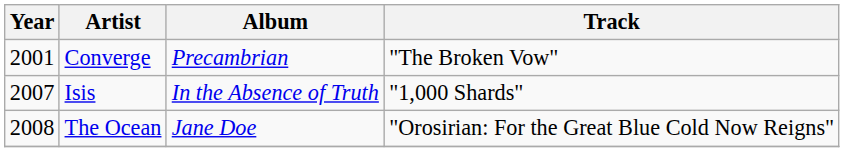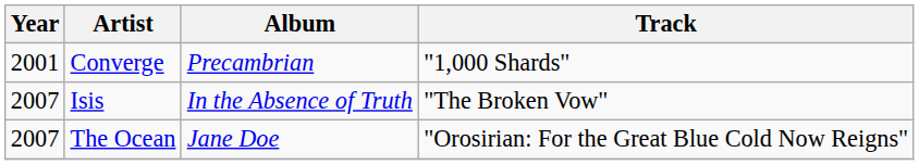 <table class="wikitable">
 <tr>
 <th>Year</th>
 <th>Artist</th>
 <th>Album</th>
 <th>Track</th>
 </tr>
 <tr>
 <td>2001</td>
 <td><a href='#'>Converge</a></td>
 <td><em><a href='#'>Precambrian</a></em></td>
-<td>"The Broken Vow"</td>
+<td>"1,000 Shards"</td>
 </tr>
 <tr>
 <td>2007</td>
 <td><a href='#'>Isis</a></td>
 <td><em><a href='#'>In the Absence of Truth</a></em></td>
-<td>"1,000 Shards"</td>
+<td>"The Broken Vow"</td>
 </tr>
 <tr>
-<td>2008</td>
+<td>2007</td>
 <td><a href='#'>The Ocean</a></td>
 <td><em><a href='#'>Jane Doe</a></em></td>
 <td>"Orosirian: For the Great Blue Cold Now Reigns"</td>
 </tr>
 <tr>
 </tr>
 </table>
